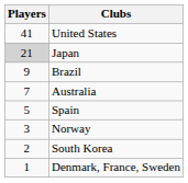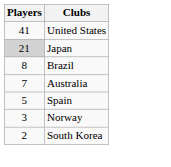 <table class="wikitable">
 <tr>
 <th>Players</th>
 <th>Clubs</th>
 </tr>
 <tr>
 <td align="center">41</td>
 <td> United States</td>
 </tr>
 <tr>
 <td align="center" style="background: lightgrey;">21</td>
 <td> Japan</td>
 </tr>
 <tr>
-<td align="center">9</td>
+<td align="center">8</td>
 <td> Brazil</td>
 </tr>
 <tr>
 <td align="center">7</td>
 <td> Australia</td>
 </tr>
 <tr>
 <td align="center">5</td>
 <td> Spain</td>
 </tr>
 <tr>
 <td align="center">3</td>
 <td> Norway</td>
 </tr>
 <tr>
 <td align="center">2</td>
 <td> South Korea</td>
 </tr>
-<tr>
-<td align="center">1</td>
-<td> Denmark,  France,  Sweden</td>
-</tr>
 </table>
